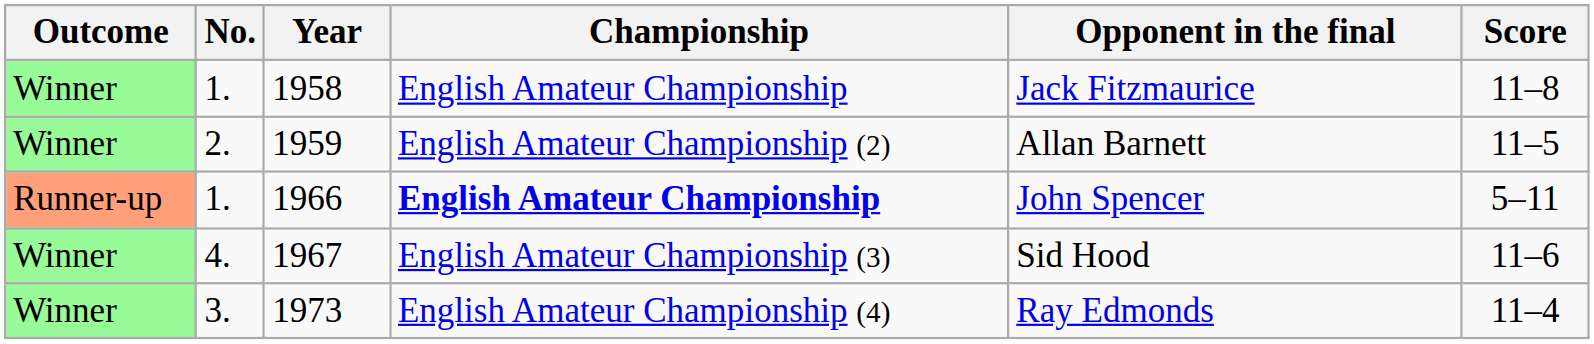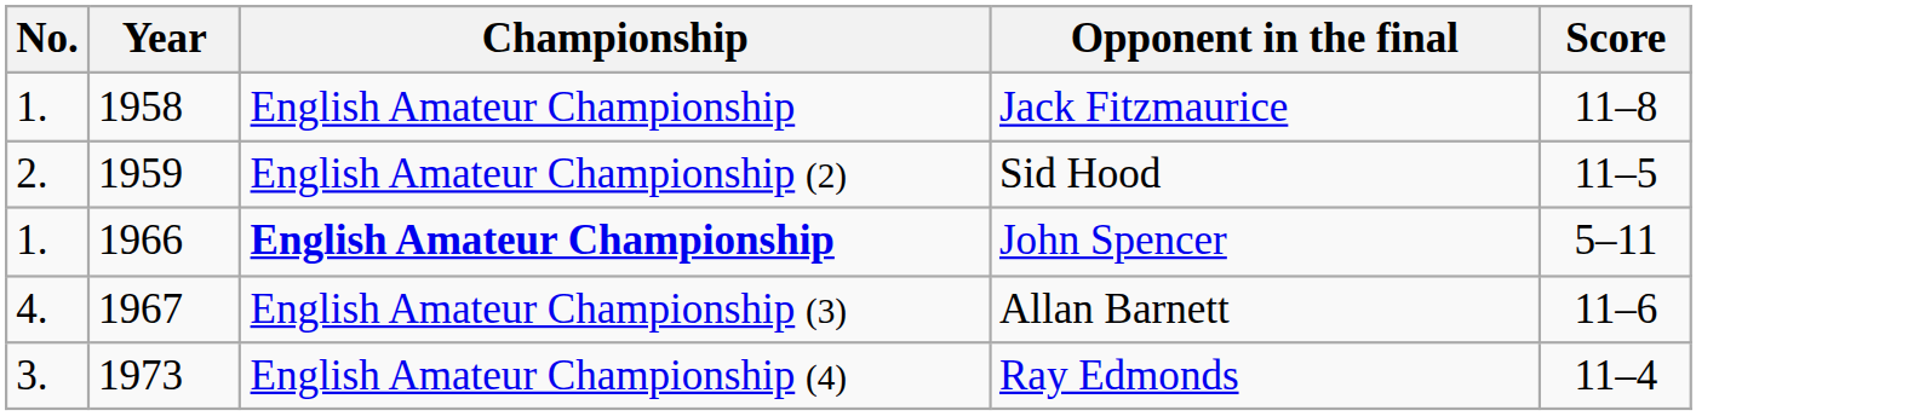 <table class="wikitable">
 <tr>
-<th width="80">Outcome</th>
 <th width="20">No.</th>
 <th width="50">Year</th>
 <th width="275">Championship</th>
 <th width="200">Opponent in the final</th>
 <th width="50">Score</th>
 </tr>
 <tr>
-<td style="background:#98FB98">Winner</td>
 <td>1.</td>
 <td>1958</td>
 <td><a href='#'>English Amateur Championship</a></td>
 <td> <a href='#'>Jack Fitzmaurice</a></td>
 <td align="center">11–8</td>
 </tr>
 <tr>
-<td style="background:#98FB98">Winner</td>
 <td>2.</td>
 <td>1959</td>
 <td><a href='#'>English Amateur Championship</a> <small>(2)</small></td>
-<td> Allan Barnett</td>
+<td> Sid Hood</td>
 <td align="center">11–5</td>
 </tr>
 <tr>
-<td style="background:#ffa07a;">Runner-up</td>
 <td>1.</td>
 <td>1966</td>
 <td><strong><a href='#'>English Amateur Championship</a></strong></td>
 <td> <a href='#'>John Spencer</a></td>
 <td align="center">5–11</td>
 </tr>
 <tr>
-<td style="background:#98FB98">Winner</td>
 <td>4.</td>
 <td>1967</td>
 <td><a href='#'>English Amateur Championship</a> <small>(3)</small></td>
-<td> Sid Hood</td>
+<td> Allan Barnett</td>
 <td align="center">11–6</td>
 </tr>
 <tr>
-<td style="background:#98FB98">Winner</td>
 <td>3.</td>
 <td>1973</td>
 <td><a href='#'>English Amateur Championship</a> <small>(4)</small></td>
 <td> <a href='#'>Ray Edmonds</a></td>
 <td align="center">11–4</td>
 </tr>
 </table>
